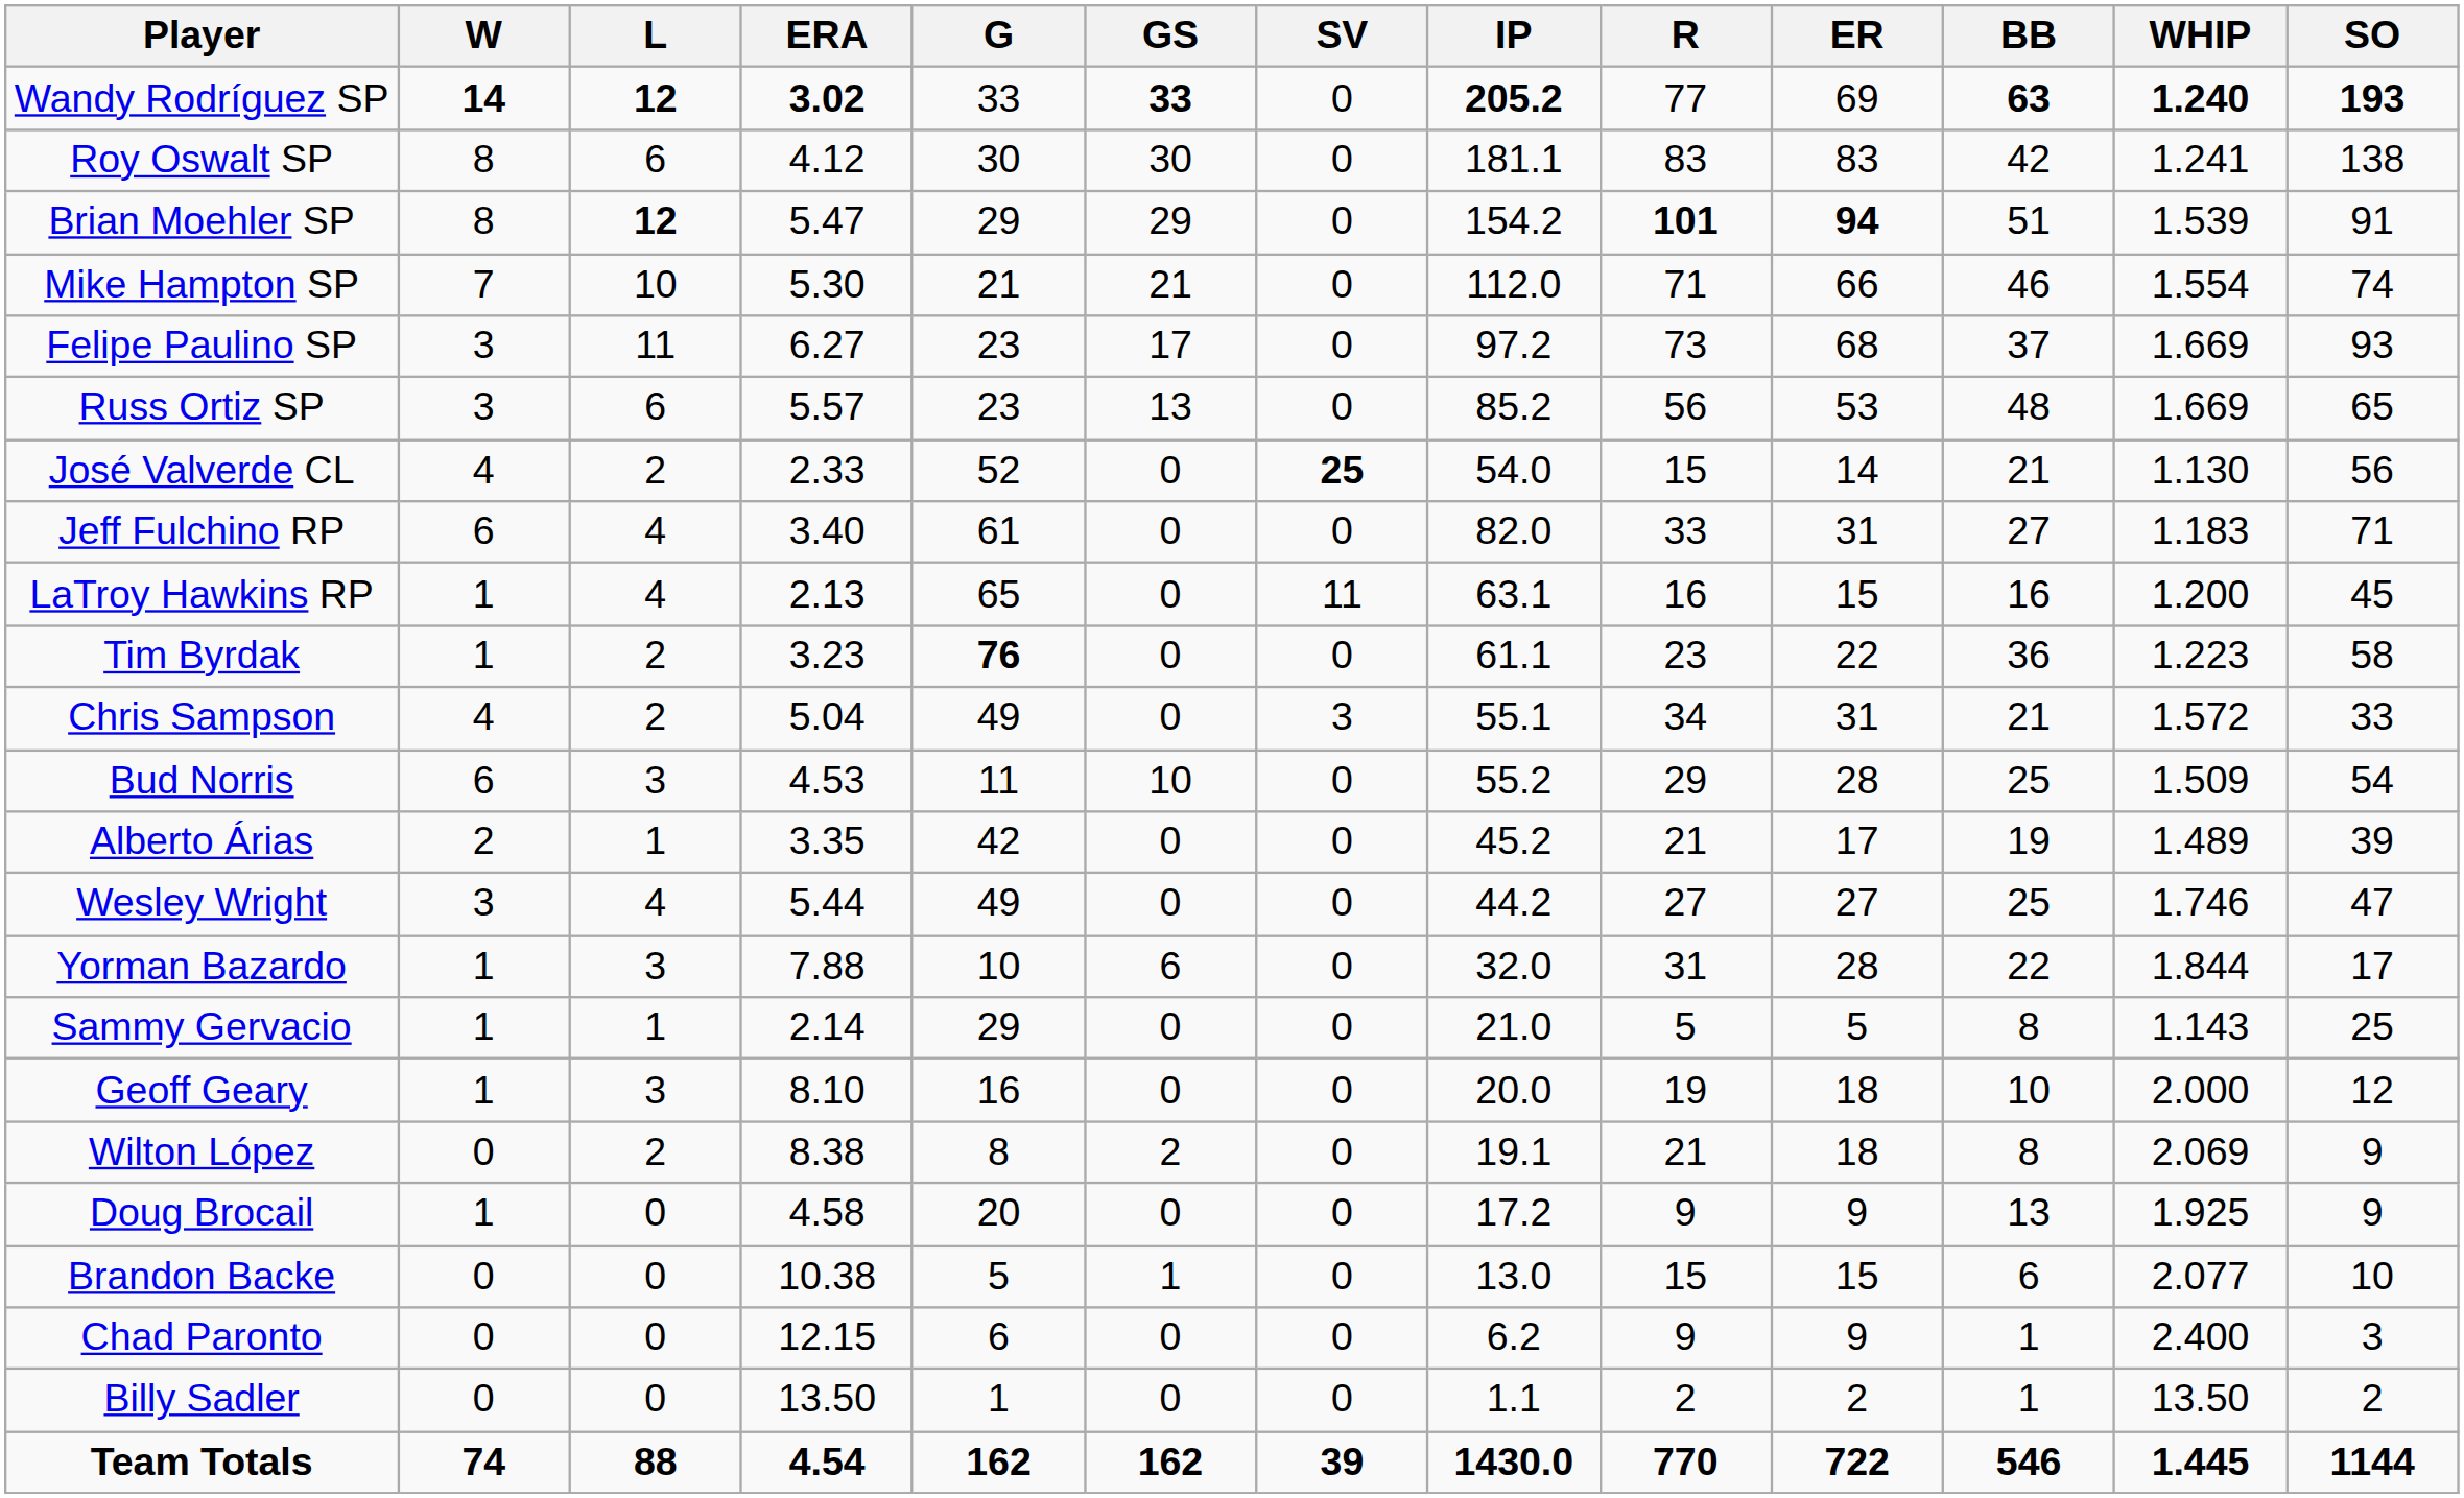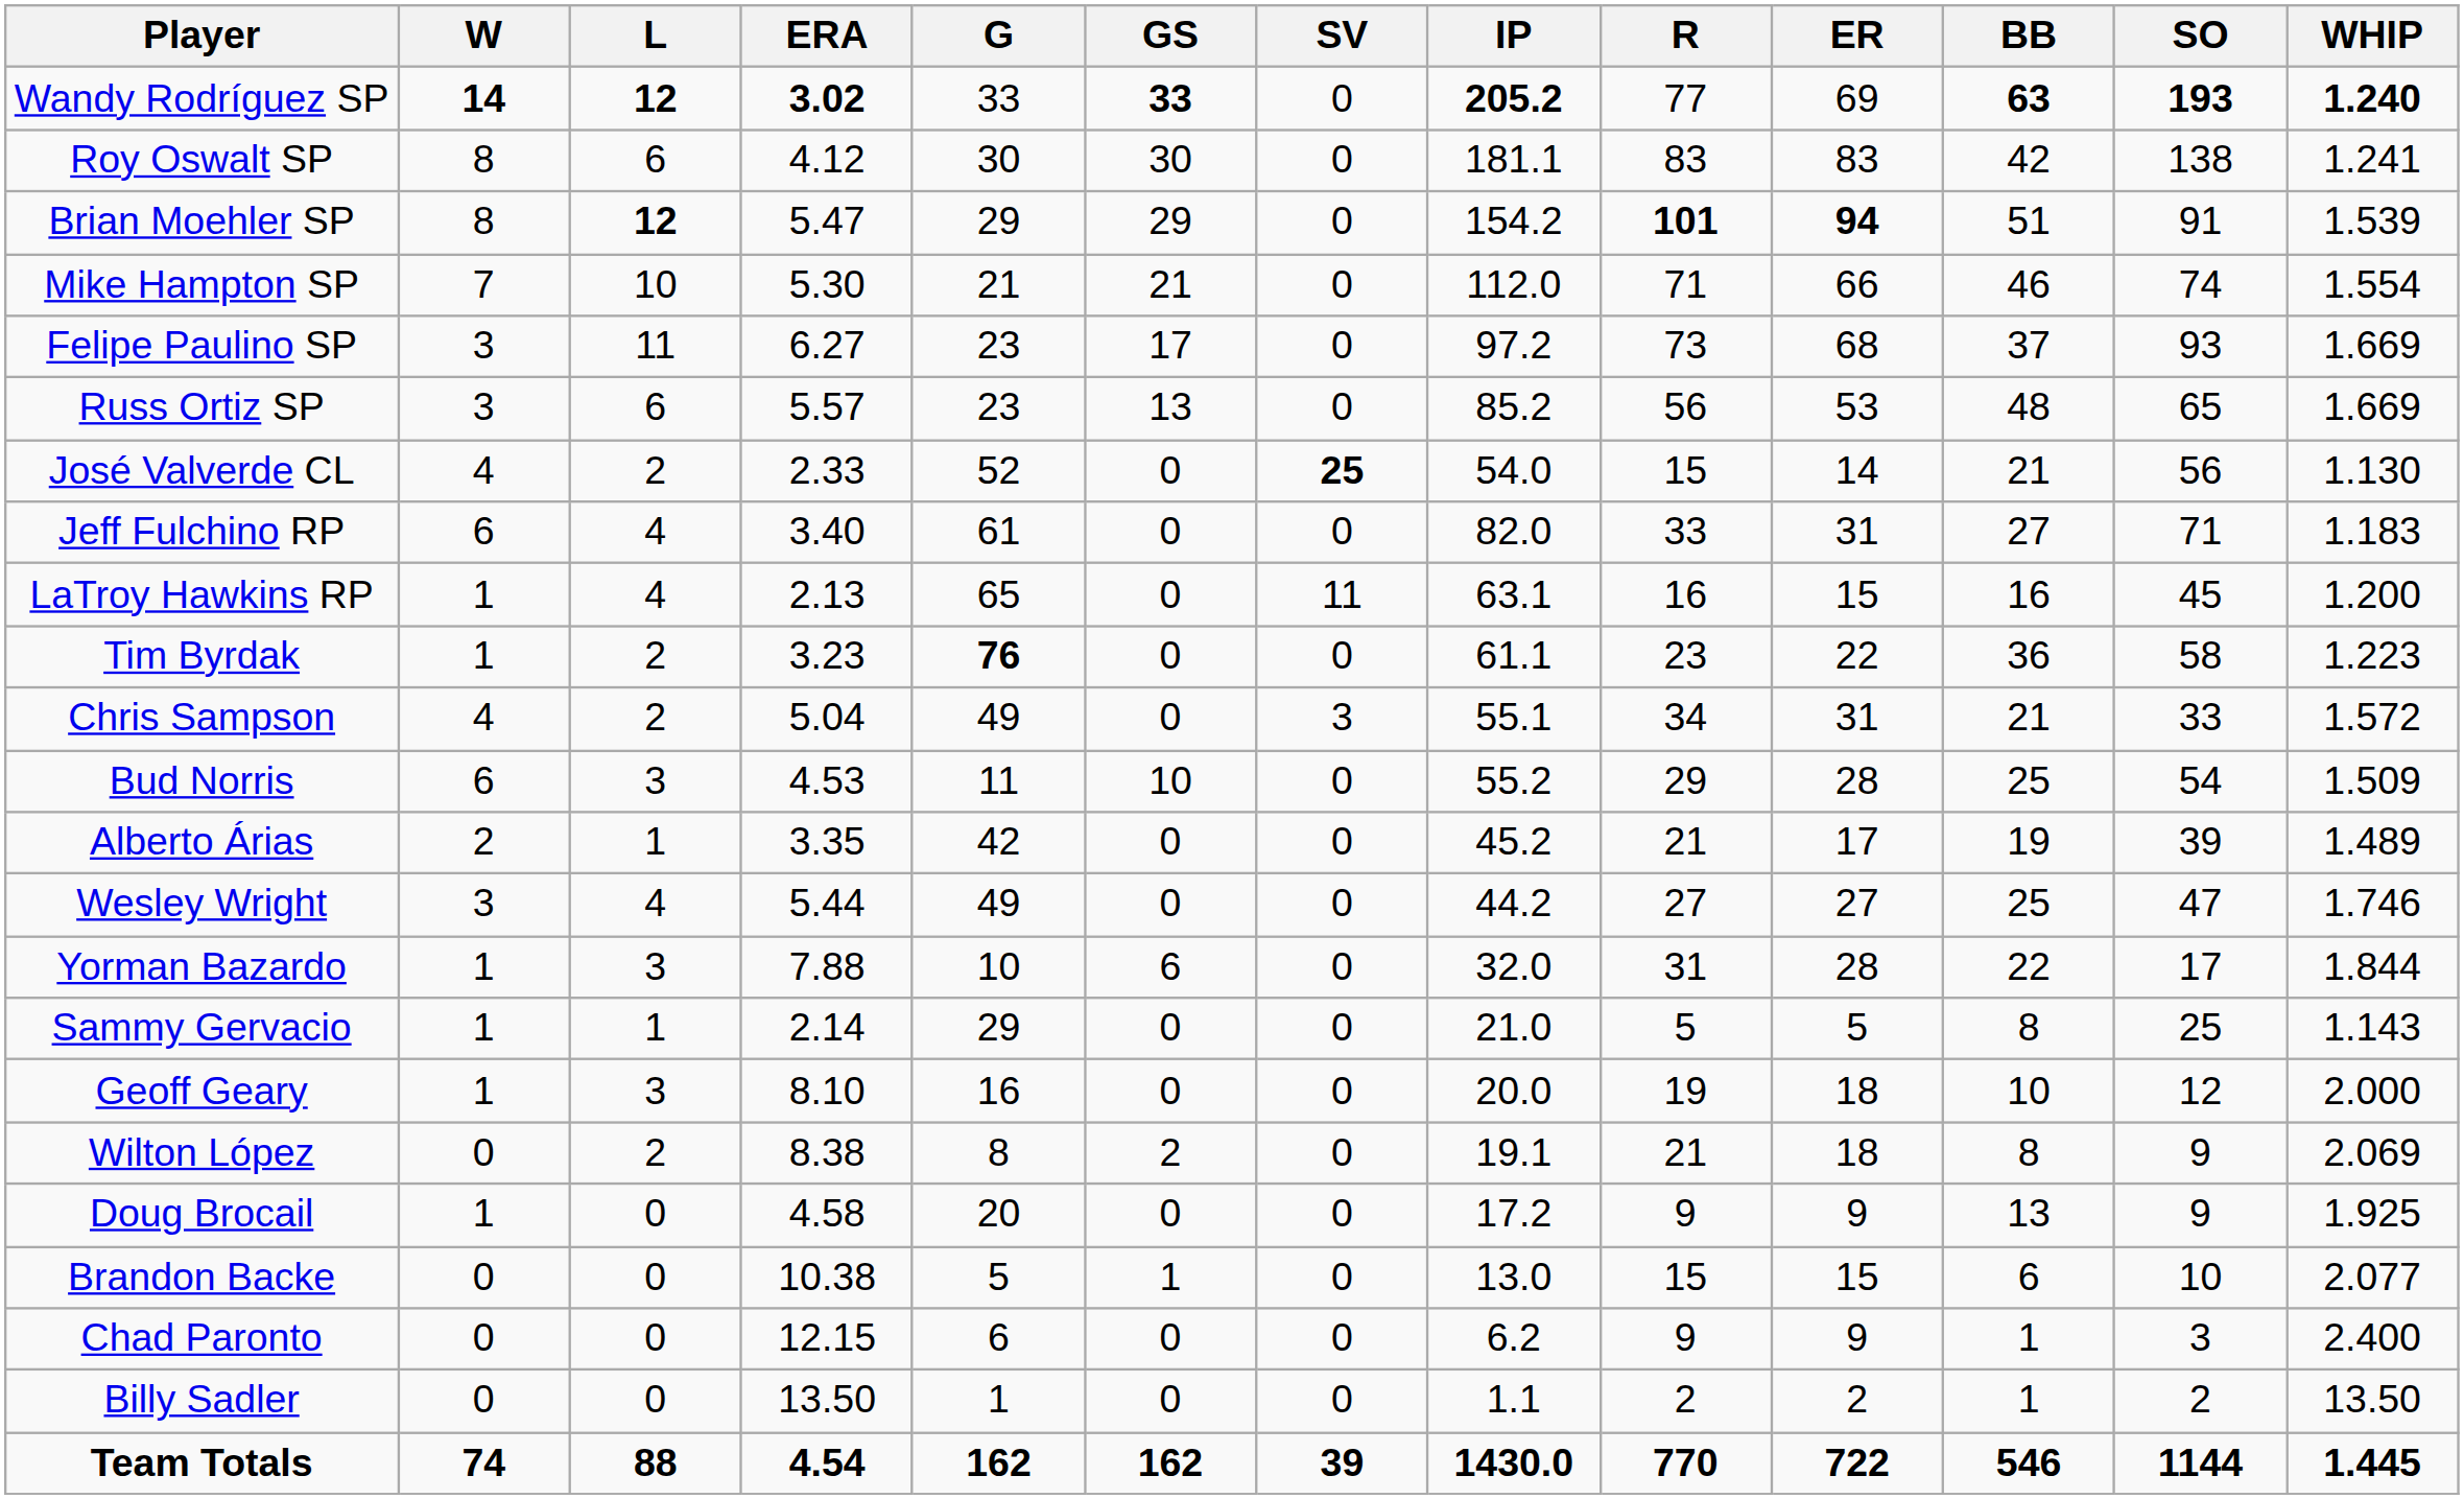 <table class="wikitable">
 <tr>
 <th bgcolor="#DDDDFF" width="16%">Player</th>
 <th bgcolor="#DDDDFF" width="7%">W</th>
 <th bgcolor="#DDDDFF" width="7%">L</th>
 <th bgcolor="#DDDDFF" width="7%">ERA</th>
 <th bgcolor="#DDDDFF" width="7%">G</th>
 <th bgcolor="#DDDDFF" width="7%">GS</th>
 <th bgcolor="#DDDDFF" width="7%">SV</th>
 <th bgcolor="#DDDDFF" width="7%">IP</th>
 <th bgcolor="#DDDDFF" width="7%">R</th>
 <th bgcolor="#DDDDFF" width="7%">ER</th>
 <th bgcolor="#DDDDFF" width="7%">BB</th>
+<th bgcolor="#DDDDFF" width="7%">SO</th>
 <th bgcolor="#DDDDFF" width="7%">WHIP</th>
-<th bgcolor="#DDDDFF" width="7%">SO</th>
 </tr>
 <tr align=center>
 <td><a href='#'>Wandy Rodríguez</a> SP</td>
 <td><strong>14</strong></td>
 <td><strong>12</strong></td>
 <td><strong>3.02</strong></td>
 <td>33</td>
 <td><strong>33</strong></td>
 <td>0</td>
 <td><strong>205.2</strong></td>
 <td>77</td>
 <td>69</td>
 <td><strong>63</strong></td>
+<td><strong>193</strong></td>
 <td><strong>1.240</strong></td>
-<td><strong>193</strong></td>
 </tr>
 <tr align=center>
 <td><a href='#'>Roy Oswalt</a> SP</td>
 <td>8</td>
 <td>6</td>
 <td>4.12</td>
 <td>30</td>
 <td>30</td>
 <td>0</td>
 <td>181.1</td>
 <td>83</td>
 <td>83</td>
 <td>42</td>
+<td>138</td>
 <td>1.241</td>
-<td>138</td>
 </tr>
 <tr align=center>
 <td><a href='#'>Brian Moehler</a> SP</td>
 <td>8</td>
 <td><strong>12</strong></td>
 <td>5.47</td>
 <td>29</td>
 <td>29</td>
 <td>0</td>
 <td>154.2</td>
 <td><strong>101</strong></td>
 <td><strong>94</strong></td>
 <td>51</td>
+<td>91</td>
 <td>1.539</td>
-<td>91</td>
 </tr>
 <tr align=center>
 <td><a href='#'>Mike Hampton</a> SP</td>
 <td>7</td>
 <td>10</td>
 <td>5.30</td>
 <td>21</td>
 <td>21</td>
 <td>0</td>
 <td>112.0</td>
 <td>71</td>
 <td>66</td>
 <td>46</td>
+<td>74</td>
 <td>1.554</td>
-<td>74</td>
 </tr>
 <tr align=center>
 <td><a href='#'>Felipe Paulino</a> SP</td>
 <td>3</td>
 <td>11</td>
 <td>6.27</td>
 <td>23</td>
 <td>17</td>
 <td>0</td>
 <td>97.2</td>
 <td>73</td>
 <td>68</td>
 <td>37</td>
+<td>93</td>
 <td>1.669</td>
-<td>93</td>
 </tr>
 <tr align=center>
 <td><a href='#'>Russ Ortiz</a> SP</td>
 <td>3</td>
 <td>6</td>
 <td>5.57</td>
 <td>23</td>
 <td>13</td>
 <td>0</td>
 <td>85.2</td>
 <td>56</td>
 <td>53</td>
 <td>48</td>
+<td>65</td>
 <td>1.669</td>
-<td>65</td>
 </tr>
 <tr align=center>
 <td><a href='#'>José Valverde</a> CL</td>
 <td>4</td>
 <td>2</td>
 <td>2.33</td>
 <td>52</td>
 <td>0</td>
 <td><strong>25</strong></td>
 <td>54.0</td>
 <td>15</td>
 <td>14</td>
 <td>21</td>
+<td>56</td>
 <td>1.130</td>
-<td>56</td>
 </tr>
 <tr align=center>
 <td><a href='#'>Jeff Fulchino</a> RP</td>
 <td>6</td>
 <td>4</td>
 <td>3.40</td>
 <td>61</td>
 <td>0</td>
 <td>0</td>
 <td>82.0</td>
 <td>33</td>
 <td>31</td>
 <td>27</td>
+<td>71</td>
 <td>1.183</td>
-<td>71</td>
 </tr>
 <tr align=center>
 <td><a href='#'>LaTroy Hawkins</a> RP</td>
 <td>1</td>
 <td>4</td>
 <td>2.13</td>
 <td>65</td>
 <td>0</td>
 <td>11</td>
 <td>63.1</td>
 <td>16</td>
 <td>15</td>
 <td>16</td>
+<td>45</td>
 <td>1.200</td>
-<td>45</td>
 </tr>
 <tr align=center>
 <td><a href='#'>Tim Byrdak</a></td>
 <td>1</td>
 <td>2</td>
 <td>3.23</td>
 <td><strong>76</strong></td>
 <td>0</td>
 <td>0</td>
 <td>61.1</td>
 <td>23</td>
 <td>22</td>
 <td>36</td>
+<td>58</td>
 <td>1.223</td>
-<td>58</td>
 </tr>
 <tr align=center>
 <td><a href='#'>Chris Sampson</a></td>
 <td>4</td>
 <td>2</td>
 <td>5.04</td>
 <td>49</td>
 <td>0</td>
 <td>3</td>
 <td>55.1</td>
 <td>34</td>
 <td>31</td>
 <td>21</td>
+<td>33</td>
 <td>1.572</td>
-<td>33</td>
 </tr>
 <tr align=center>
 <td><a href='#'>Bud Norris</a></td>
 <td>6</td>
 <td>3</td>
 <td>4.53</td>
 <td>11</td>
 <td>10</td>
 <td>0</td>
 <td>55.2</td>
 <td>29</td>
 <td>28</td>
 <td>25</td>
+<td>54</td>
 <td>1.509</td>
-<td>54</td>
 </tr>
 <tr align=center>
 <td><a href='#'>Alberto Árias</a></td>
 <td>2</td>
 <td>1</td>
 <td>3.35</td>
 <td>42</td>
 <td>0</td>
 <td>0</td>
 <td>45.2</td>
 <td>21</td>
 <td>17</td>
 <td>19</td>
+<td>39</td>
 <td>1.489</td>
-<td>39</td>
 </tr>
 <tr align=center>
 <td><a href='#'>Wesley Wright</a></td>
 <td>3</td>
 <td>4</td>
 <td>5.44</td>
 <td>49</td>
 <td>0</td>
 <td>0</td>
 <td>44.2</td>
 <td>27</td>
 <td>27</td>
 <td>25</td>
+<td>47</td>
 <td>1.746</td>
-<td>47</td>
 </tr>
 <tr align=center>
 <td><a href='#'>Yorman Bazardo</a></td>
 <td>1</td>
 <td>3</td>
 <td>7.88</td>
 <td>10</td>
 <td>6</td>
 <td>0</td>
 <td>32.0</td>
 <td>31</td>
 <td>28</td>
 <td>22</td>
+<td>17</td>
 <td>1.844</td>
-<td>17</td>
 </tr>
 <tr align=center>
 <td><a href='#'>Sammy Gervacio</a></td>
 <td>1</td>
 <td>1</td>
 <td>2.14</td>
 <td>29</td>
 <td>0</td>
 <td>0</td>
 <td>21.0</td>
 <td>5</td>
 <td>5</td>
 <td>8</td>
+<td>25</td>
 <td>1.143</td>
-<td>25</td>
 </tr>
 <tr align=center>
 <td><a href='#'>Geoff Geary</a></td>
 <td>1</td>
 <td>3</td>
 <td>8.10</td>
 <td>16</td>
 <td>0</td>
 <td>0</td>
 <td>20.0</td>
 <td>19</td>
 <td>18</td>
 <td>10</td>
+<td>12</td>
 <td>2.000</td>
-<td>12</td>
 </tr>
 <tr align=center>
 <td><a href='#'>Wilton López</a></td>
 <td>0</td>
 <td>2</td>
 <td>8.38</td>
 <td>8</td>
 <td>2</td>
 <td>0</td>
 <td>19.1</td>
 <td>21</td>
 <td>18</td>
 <td>8</td>
+<td>9</td>
 <td>2.069</td>
-<td>9</td>
 </tr>
 <tr align=center>
 <td><a href='#'>Doug Brocail</a></td>
 <td>1</td>
 <td>0</td>
 <td>4.58</td>
 <td>20</td>
 <td>0</td>
 <td>0</td>
 <td>17.2</td>
 <td>9</td>
 <td>9</td>
 <td>13</td>
+<td>9</td>
 <td>1.925</td>
-<td>9</td>
 </tr>
 <tr align=center>
 <td><a href='#'>Brandon Backe</a></td>
 <td>0</td>
 <td>0</td>
 <td>10.38</td>
 <td>5</td>
 <td>1</td>
 <td>0</td>
 <td>13.0</td>
 <td>15</td>
 <td>15</td>
 <td>6</td>
+<td>10</td>
 <td>2.077</td>
-<td>10</td>
 </tr>
 <tr align=center>
 <td><a href='#'>Chad Paronto</a></td>
 <td>0</td>
 <td>0</td>
 <td>12.15</td>
 <td>6</td>
 <td>0</td>
 <td>0</td>
 <td>6.2</td>
 <td>9</td>
 <td>9</td>
 <td>1</td>
+<td>3</td>
 <td>2.400</td>
-<td>3</td>
 </tr>
 <tr align=center>
 <td><a href='#'>Billy Sadler</a></td>
 <td>0</td>
 <td>0</td>
 <td>13.50</td>
 <td>1</td>
 <td>0</td>
 <td>0</td>
 <td>1.1</td>
 <td>2</td>
 <td>2</td>
 <td>1</td>
+<td>2</td>
 <td>13.50</td>
-<td>2</td>
 </tr>
 <tr align=center>
 <td><strong>Team Totals</strong></td>
 <td><strong>74</strong></td>
 <td><strong>88</strong></td>
 <td><strong>4.54</strong></td>
 <td><strong>162</strong></td>
 <td><strong>162</strong></td>
 <td><strong>39</strong></td>
 <td><strong>1430.0</strong></td>
 <td><strong>770</strong></td>
 <td><strong>722</strong></td>
 <td><strong>546</strong></td>
+<td><strong>1144</strong></td>
 <td><strong>1.445</strong></td>
-<td><strong>1144</strong></td>
 </tr>
 </table>
